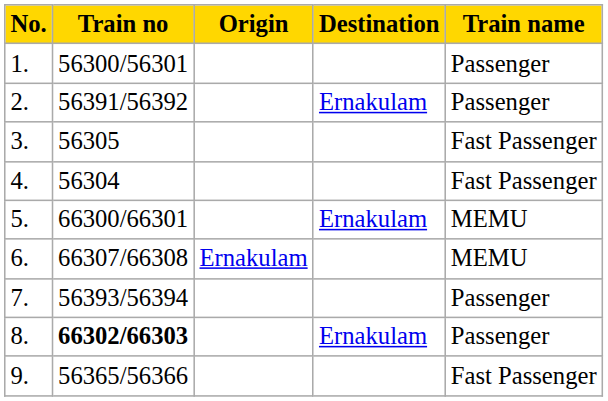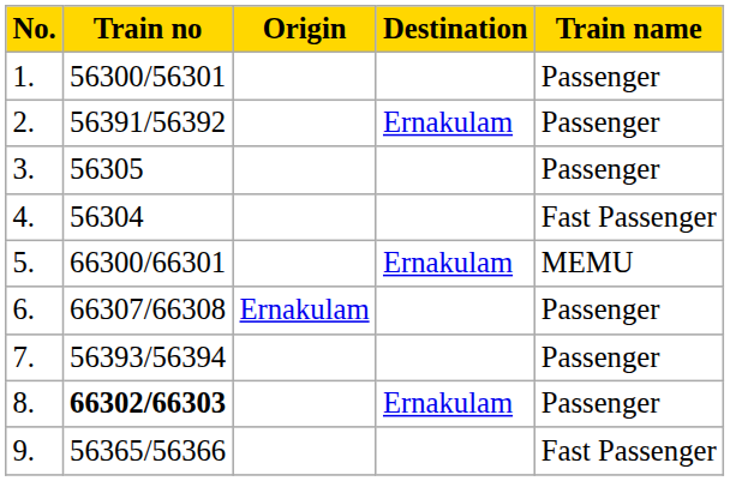 <table class="wikitable sortable" style="background:#fff;">
 <tr>
 <th style="background:gold;">No.</th>
 <th ! style="background:gold;">Train no</th>
 <th ! style="background:gold;">Origin</th>
 <th ! style="background:gold;">Destination</th>
 <th ! style="background:gold;">Train name</th>
 </tr>
 <tr>
 <td>1.</td>
 <td>56300/56301</td>
 <td></td>
 <td></td>
 <td>Passenger</td>
 </tr>
 <tr>
 <td>2.</td>
 <td>56391/56392</td>
 <td></td>
 <td><a href='#'>Ernakulam</a></td>
 <td>Passenger</td>
 </tr>
 <tr>
 <td>3.</td>
 <td>56305</td>
 <td></td>
 <td></td>
-<td>Fast Passenger</td>
+<td>Passenger</td>
 </tr>
 <tr>
 <td>4.</td>
 <td>56304</td>
 <td></td>
 <td></td>
 <td>Fast Passenger</td>
 </tr>
 <tr>
 <td>5.</td>
 <td>66300/66301</td>
 <td></td>
 <td><a href='#'>Ernakulam</a></td>
 <td>MEMU</td>
 </tr>
 <tr>
 <td>6.</td>
 <td>66307/66308</td>
 <td><a href='#'>Ernakulam</a></td>
 <td></td>
-<td>MEMU</td>
+<td>Passenger</td>
 </tr>
 <tr>
 <td>7.</td>
 <td>56393/56394</td>
 <td></td>
 <td></td>
 <td>Passenger</td>
 </tr>
 <tr>
 <td>8.</td>
 <td><strong>66302/66303</strong></td>
 <td></td>
 <td><a href='#'>Ernakulam</a></td>
 <td>Passenger</td>
 </tr>
 <tr>
 <td>9.</td>
 <td>56365/56366</td>
 <td></td>
 <td></td>
 <td>Fast Passenger</td>
 </tr>
 </table>
